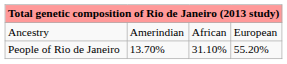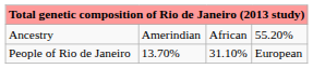 <table class="wikitable" border="1px black" style="float:right; margin-left:1em">
 <tr>
 <th style="background:#f99;" colspan="5">Total genetic composition of Rio de Janeiro (2013 study)</th>
 </tr>
 <tr>
 <td>Ancestry</td>
 <td>Amerindian</td>
 <td>African</td>
-<td>European</td>
+<td>55.20%</td>
 </tr>
 <tr>
 <td>People of Rio de Janeiro</td>
 <td>13.70%</td>
 <td>31.10%</td>
-<td>55.20%</td>
+<td>European</td>
 </tr>
 </table>
